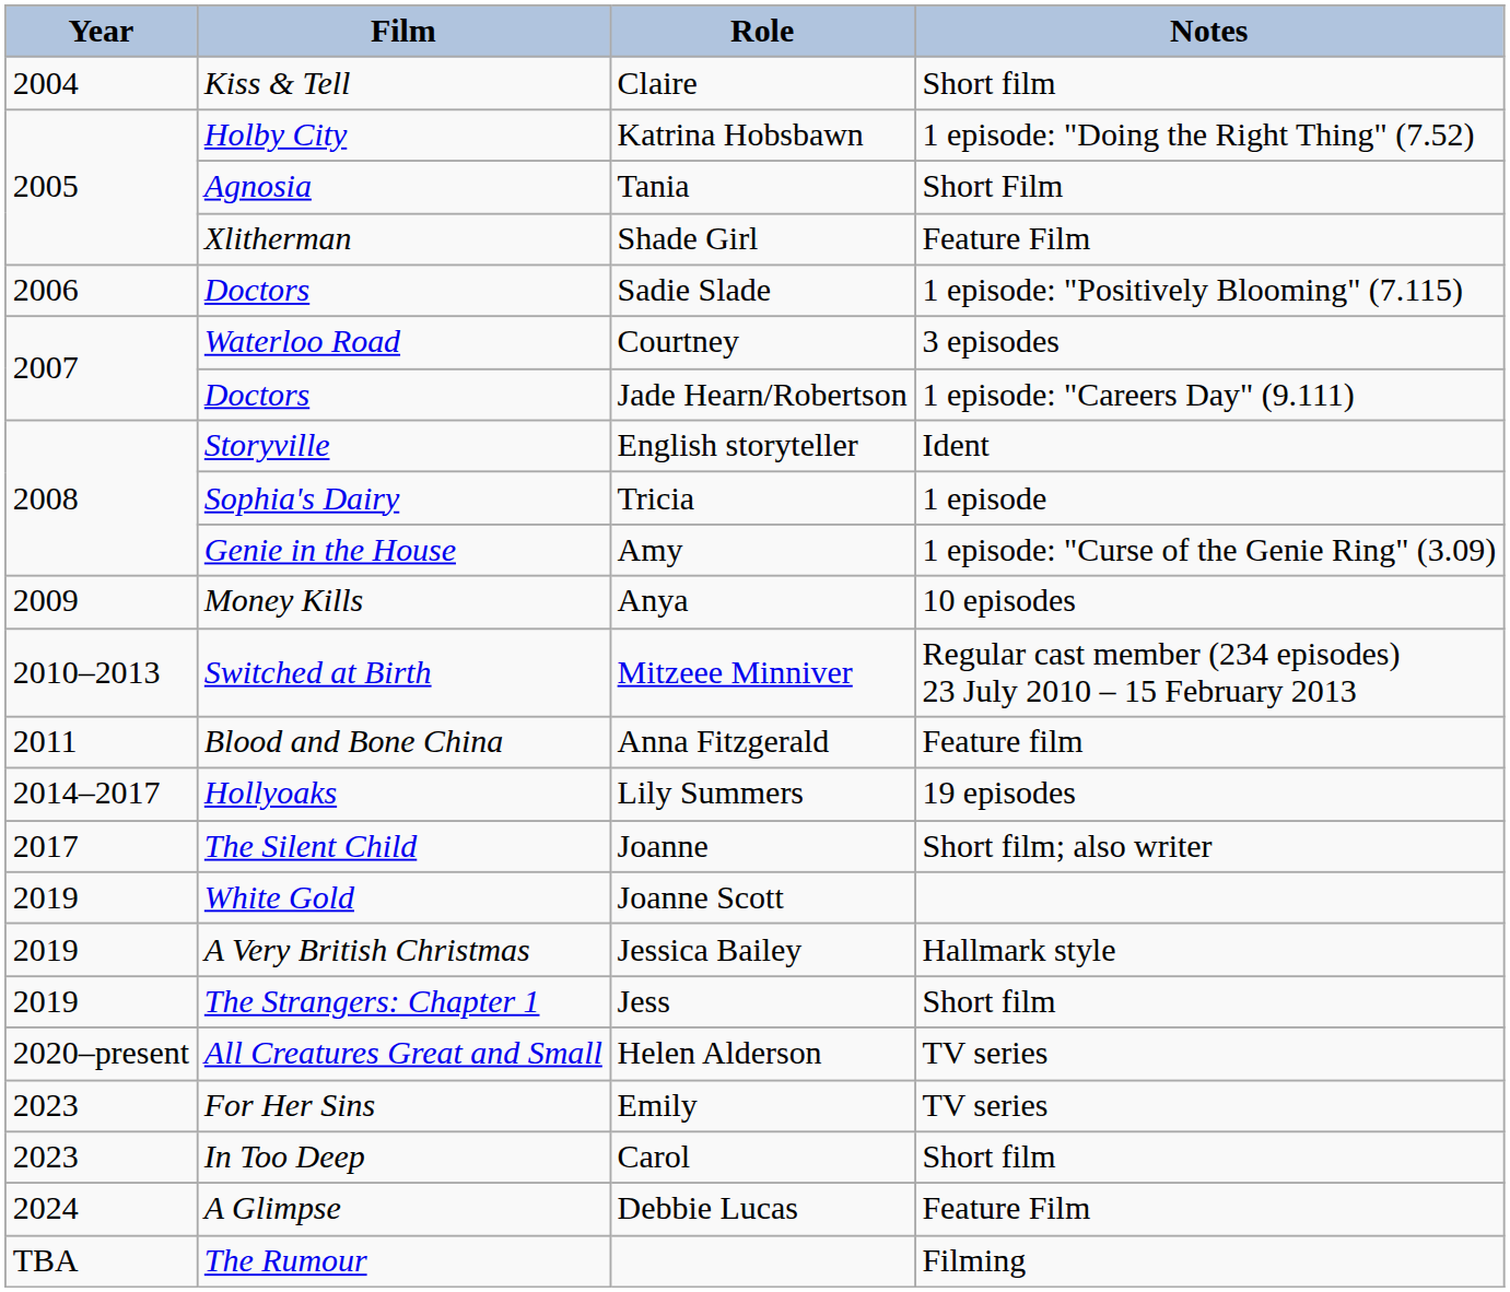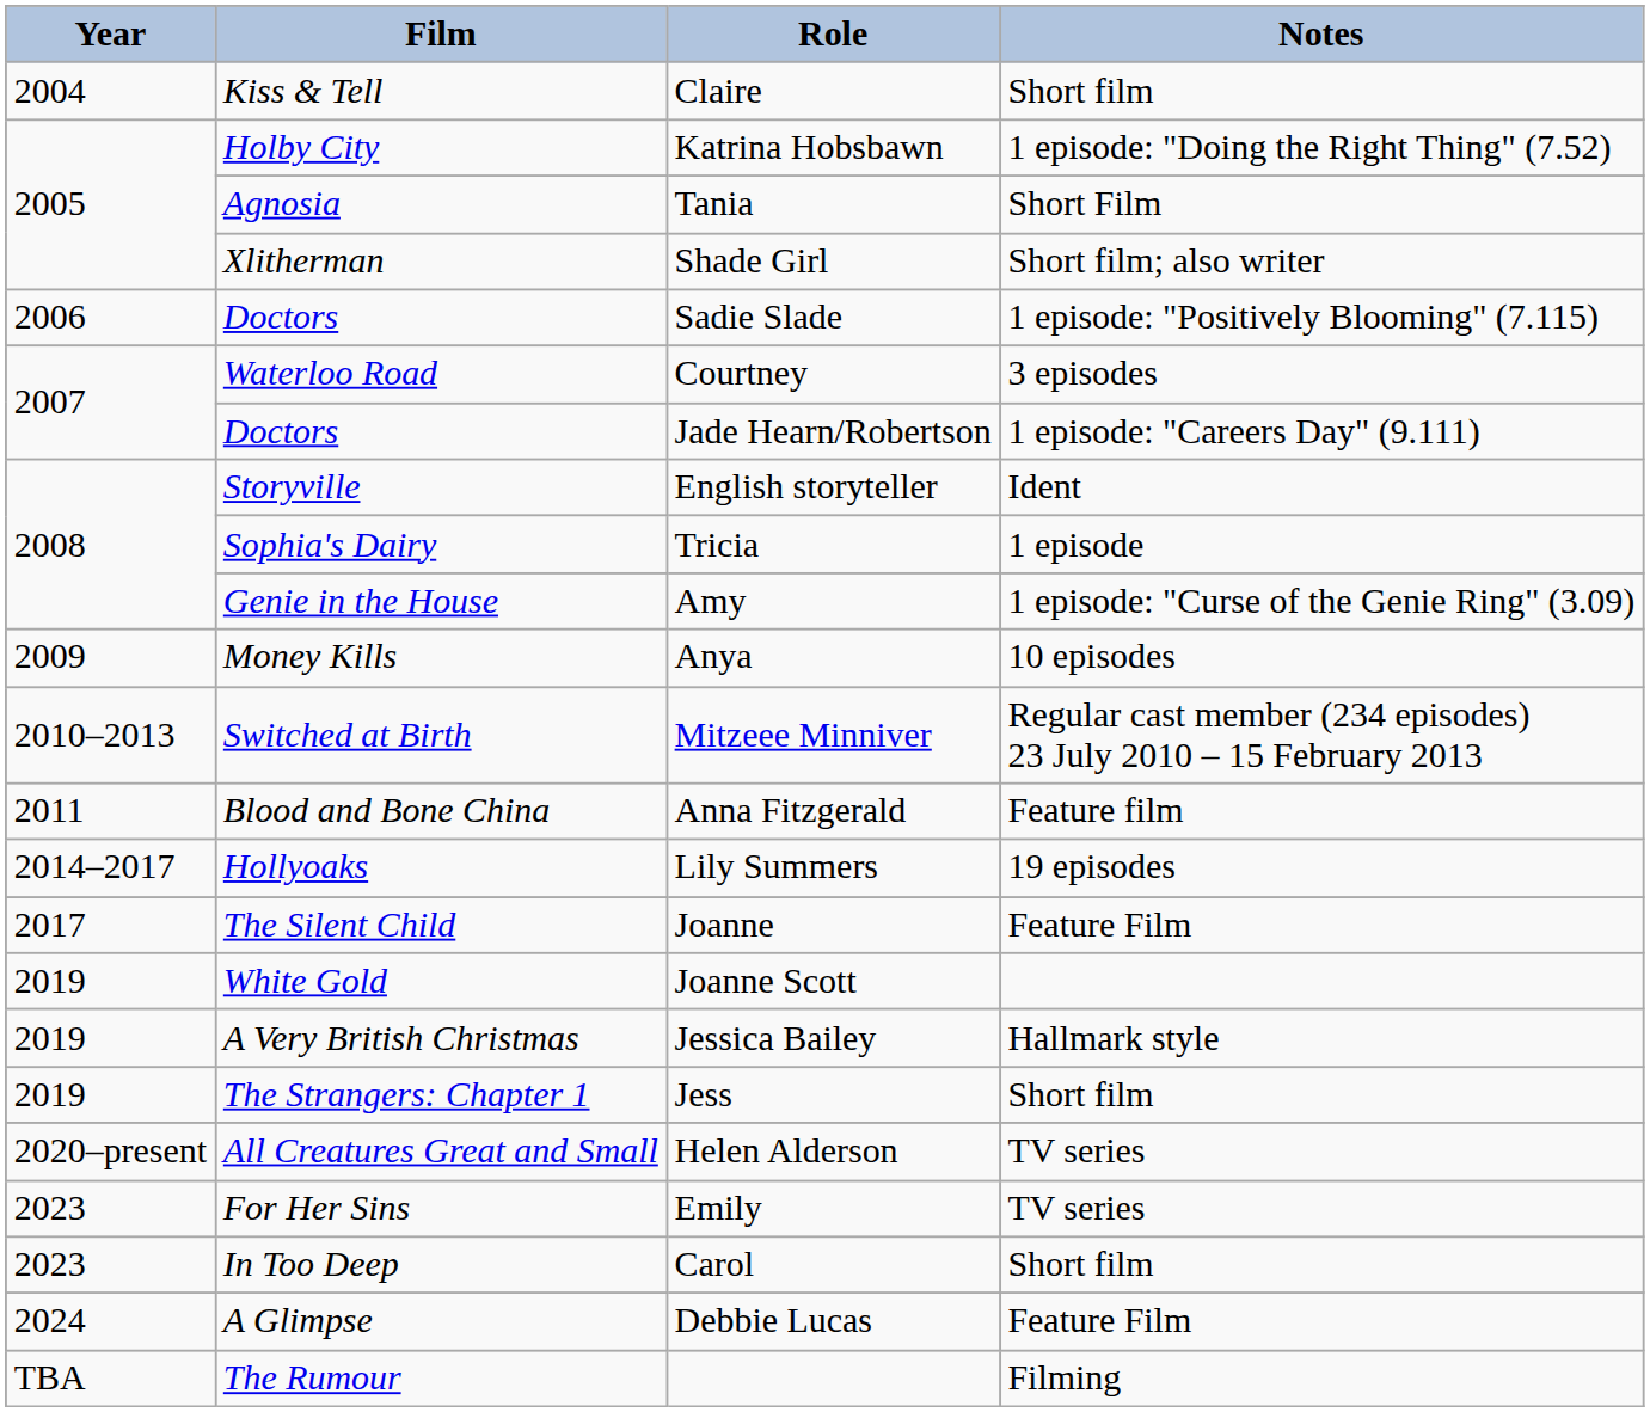 <table class="wikitable">
 <tr>
 <th style="background:#B0C4DE;">Year</th>
 <th style="background:#B0C4DE;">Film</th>
 <th style="background:#B0C4DE;">Role</th>
 <th style="background:#B0C4DE;">Notes</th>
 </tr>
 <tr>
 <td>2004</td>
 <td><em>Kiss & Tell</em></td>
 <td>Claire</td>
 <td>Short film</td>
 </tr>
 <tr>
 <td rowspan=3>2005</td>
 <td><em><a href='#'>Holby City</a></em></td>
 <td>Katrina Hobsbawn</td>
 <td>1 episode: "Doing the Right Thing" (7.52)</td>
 </tr>
 <tr>
 <td><em><a href='#'>Agnosia</a></em></td>
 <td>Tania</td>
 <td>Short Film</td>
 </tr>
 <tr>
 <td><em>Xlitherman</em></td>
 <td>Shade Girl</td>
-<td>Feature Film</td>
+<td>Short film; also writer</td>
 </tr>
 <tr>
 <td>2006</td>
 <td><em><a href='#'>Doctors</a></em></td>
 <td>Sadie Slade</td>
 <td>1 episode: "Positively Blooming" (7.115)</td>
 </tr>
 <tr>
 <td rowspan=2>2007</td>
 <td><em><a href='#'>Waterloo Road</a></em></td>
 <td>Courtney</td>
 <td>3 episodes</td>
 </tr>
 <tr>
 <td><em><a href='#'>Doctors</a></em></td>
 <td>Jade Hearn/Robertson</td>
 <td>1 episode: "Careers Day" (9.111)</td>
 </tr>
 <tr>
 <td rowspan=3>2008</td>
 <td><em><a href='#'>Storyville</a></em></td>
 <td>English storyteller</td>
 <td>Ident</td>
 </tr>
 <tr>
 <td><em><a href='#'>Sophia's Dairy</a></em></td>
 <td>Tricia</td>
 <td>1 episode</td>
 </tr>
 <tr>
 <td><em><a href='#'>Genie in the House</a></em></td>
 <td>Amy</td>
 <td>1 episode: "Curse of the Genie Ring" (3.09)</td>
 </tr>
 <tr>
 <td>2009</td>
 <td><em>Money Kills</em></td>
 <td>Anya</td>
 <td>10 episodes</td>
 </tr>
 <tr>
 <td>2010–2013</td>
 <td><em><a href='#'>Switched at Birth</a></em></td>
 <td><a href='#'>Mitzeee Minniver</a></td>
 <td>Regular cast member (234 episodes)<br>23 July 2010 – 15 February 2013</td>
 </tr>
 <tr>
 <td>2011</td>
 <td><em>Blood and Bone China</em></td>
 <td>Anna Fitzgerald</td>
 <td>Feature film</td>
 </tr>
 <tr>
 <td>2014–2017</td>
 <td><em><a href='#'>Hollyoaks</a></em></td>
 <td>Lily Summers</td>
 <td>19 episodes</td>
 </tr>
 <tr>
 <td>2017</td>
 <td><em><a href='#'>The Silent Child</a></em></td>
 <td>Joanne</td>
-<td>Short film; also writer</td>
+<td>Feature Film</td>
 </tr>
 <tr>
 <td>2019</td>
 <td><em><a href='#'>White Gold</a></em></td>
 <td>Joanne Scott</td>
 <td></td>
 </tr>
 <tr>
 <td>2019</td>
 <td><em>A Very British Christmas</em></td>
 <td>Jessica Bailey</td>
 <td>Hallmark style</td>
 </tr>
 <tr>
 <td>2019</td>
 <td><em><a href='#'>The Strangers: Chapter 1</a></em></td>
 <td>Jess</td>
 <td>Short film</td>
 </tr>
 <tr>
 <td>2020–present</td>
 <td><em><a href='#'>All Creatures Great and Small</a></em></td>
 <td>Helen Alderson</td>
 <td>TV series</td>
 </tr>
 <tr>
 <td>2023</td>
 <td><em>For Her Sins</em></td>
 <td>Emily</td>
 <td>TV series</td>
 </tr>
 <tr>
 <td>2023</td>
 <td><em>In Too Deep</em></td>
 <td>Carol</td>
 <td>Short film</td>
 </tr>
 <tr>
 <td>2024</td>
 <td><em>A Glimpse</em></td>
 <td>Debbie Lucas</td>
 <td>Feature Film</td>
 </tr>
 <tr>
 <td>TBA</td>
 <td><em><a href='#'>The Rumour</a></em></td>
 <td></td>
 <td>Filming</td>
 </tr>
 </table>
